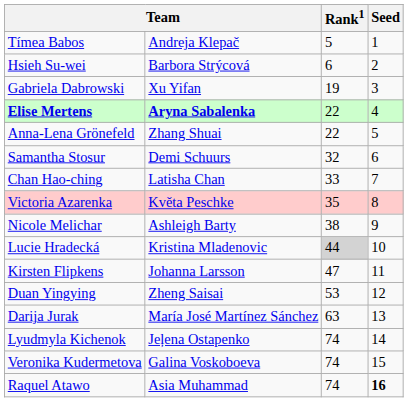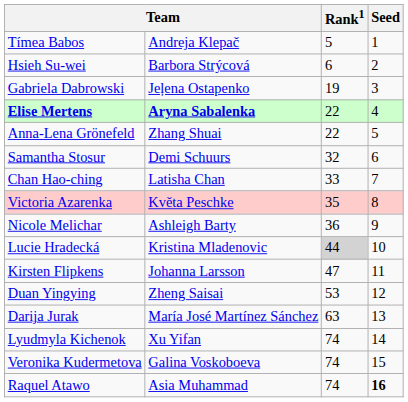 <table class="wikitable">
 <tr>
 <th width="325" colspan=2>Team</th>
 <th>Rank<sup>1</sup></th>
 <th>Seed</th>
 </tr>
 <tr>
 <td> <a href='#'>Tímea Babos</a></td>
 <td> <a href='#'>Andreja Klepač</a></td>
 <td>5</td>
 <td>1</td>
 </tr>
 <tr>
 <td> <a href='#'>Hsieh Su-wei</a></td>
 <td> <a href='#'>Barbora Strýcová</a></td>
 <td>6</td>
 <td>2</td>
 </tr>
 <tr>
 <td> <a href='#'>Gabriela Dabrowski</a></td>
-<td> <a href='#'>Xu Yifan</a></td>
+<td> <a href='#'>Jeļena Ostapenko</a></td>
 <td>19</td>
 <td>3</td>
 </tr>
 <tr bgcolor="#cfc">
 <td><strong> <a href='#'>Elise Mertens</a></strong></td>
 <td><strong> <a href='#'>Aryna Sabalenka</a></strong></td>
 <td>22</td>
 <td>4</td>
 </tr>
 <tr>
 <td> <a href='#'>Anna-Lena Grönefeld</a></td>
 <td> <a href='#'>Zhang Shuai</a></td>
 <td>22</td>
 <td>5</td>
 </tr>
 <tr>
 <td> <a href='#'>Samantha Stosur</a></td>
 <td> <a href='#'>Demi Schuurs</a></td>
 <td>32</td>
 <td>6</td>
 </tr>
 <tr>
 <td> <a href='#'>Chan Hao-ching</a></td>
 <td> <a href='#'>Latisha Chan</a></td>
 <td>33</td>
 <td>7</td>
 </tr>
 <tr bgcolor="#fcc">
 <td> <a href='#'>Victoria Azarenka</a></td>
 <td> <a href='#'>Květa Peschke</a></td>
 <td>35</td>
 <td>8</td>
 </tr>
 <tr>
 <td> <a href='#'>Nicole Melichar</a></td>
 <td> <a href='#'>Ashleigh Barty</a></td>
-<td>38</td>
+<td>36</td>
 <td>9</td>
 </tr>
 <tr>
 <td> <a href='#'>Lucie Hradecká</a></td>
 <td> <a href='#'>Kristina Mladenovic</a></td>
 <td style="background: lightgrey;">44</td>
 <td>10</td>
 </tr>
 <tr>
 <td> <a href='#'>Kirsten Flipkens</a></td>
 <td> <a href='#'>Johanna Larsson</a></td>
 <td>47</td>
 <td>11</td>
 </tr>
 <tr>
 <td> <a href='#'>Duan Yingying</a></td>
 <td> <a href='#'>Zheng Saisai</a></td>
 <td>53</td>
 <td>12</td>
 </tr>
 <tr>
 <td> <a href='#'>Darija Jurak</a></td>
 <td> <a href='#'>María José Martínez Sánchez</a></td>
 <td>63</td>
 <td>13</td>
 </tr>
 <tr>
 <td> <a href='#'>Lyudmyla Kichenok</a></td>
-<td> <a href='#'>Jeļena Ostapenko</a></td>
+<td> <a href='#'>Xu Yifan</a></td>
 <td>74</td>
 <td>14</td>
 </tr>
 <tr>
 <td> <a href='#'>Veronika Kudermetova</a></td>
 <td> <a href='#'>Galina Voskoboeva</a></td>
 <td>74</td>
 <td>15</td>
 </tr>
 <tr>
 <td> <a href='#'>Raquel Atawo</a></td>
 <td> <a href='#'>Asia Muhammad</a></td>
 <td>74</td>
 <td><strong>16</strong></td>
 </tr>
 </table>
